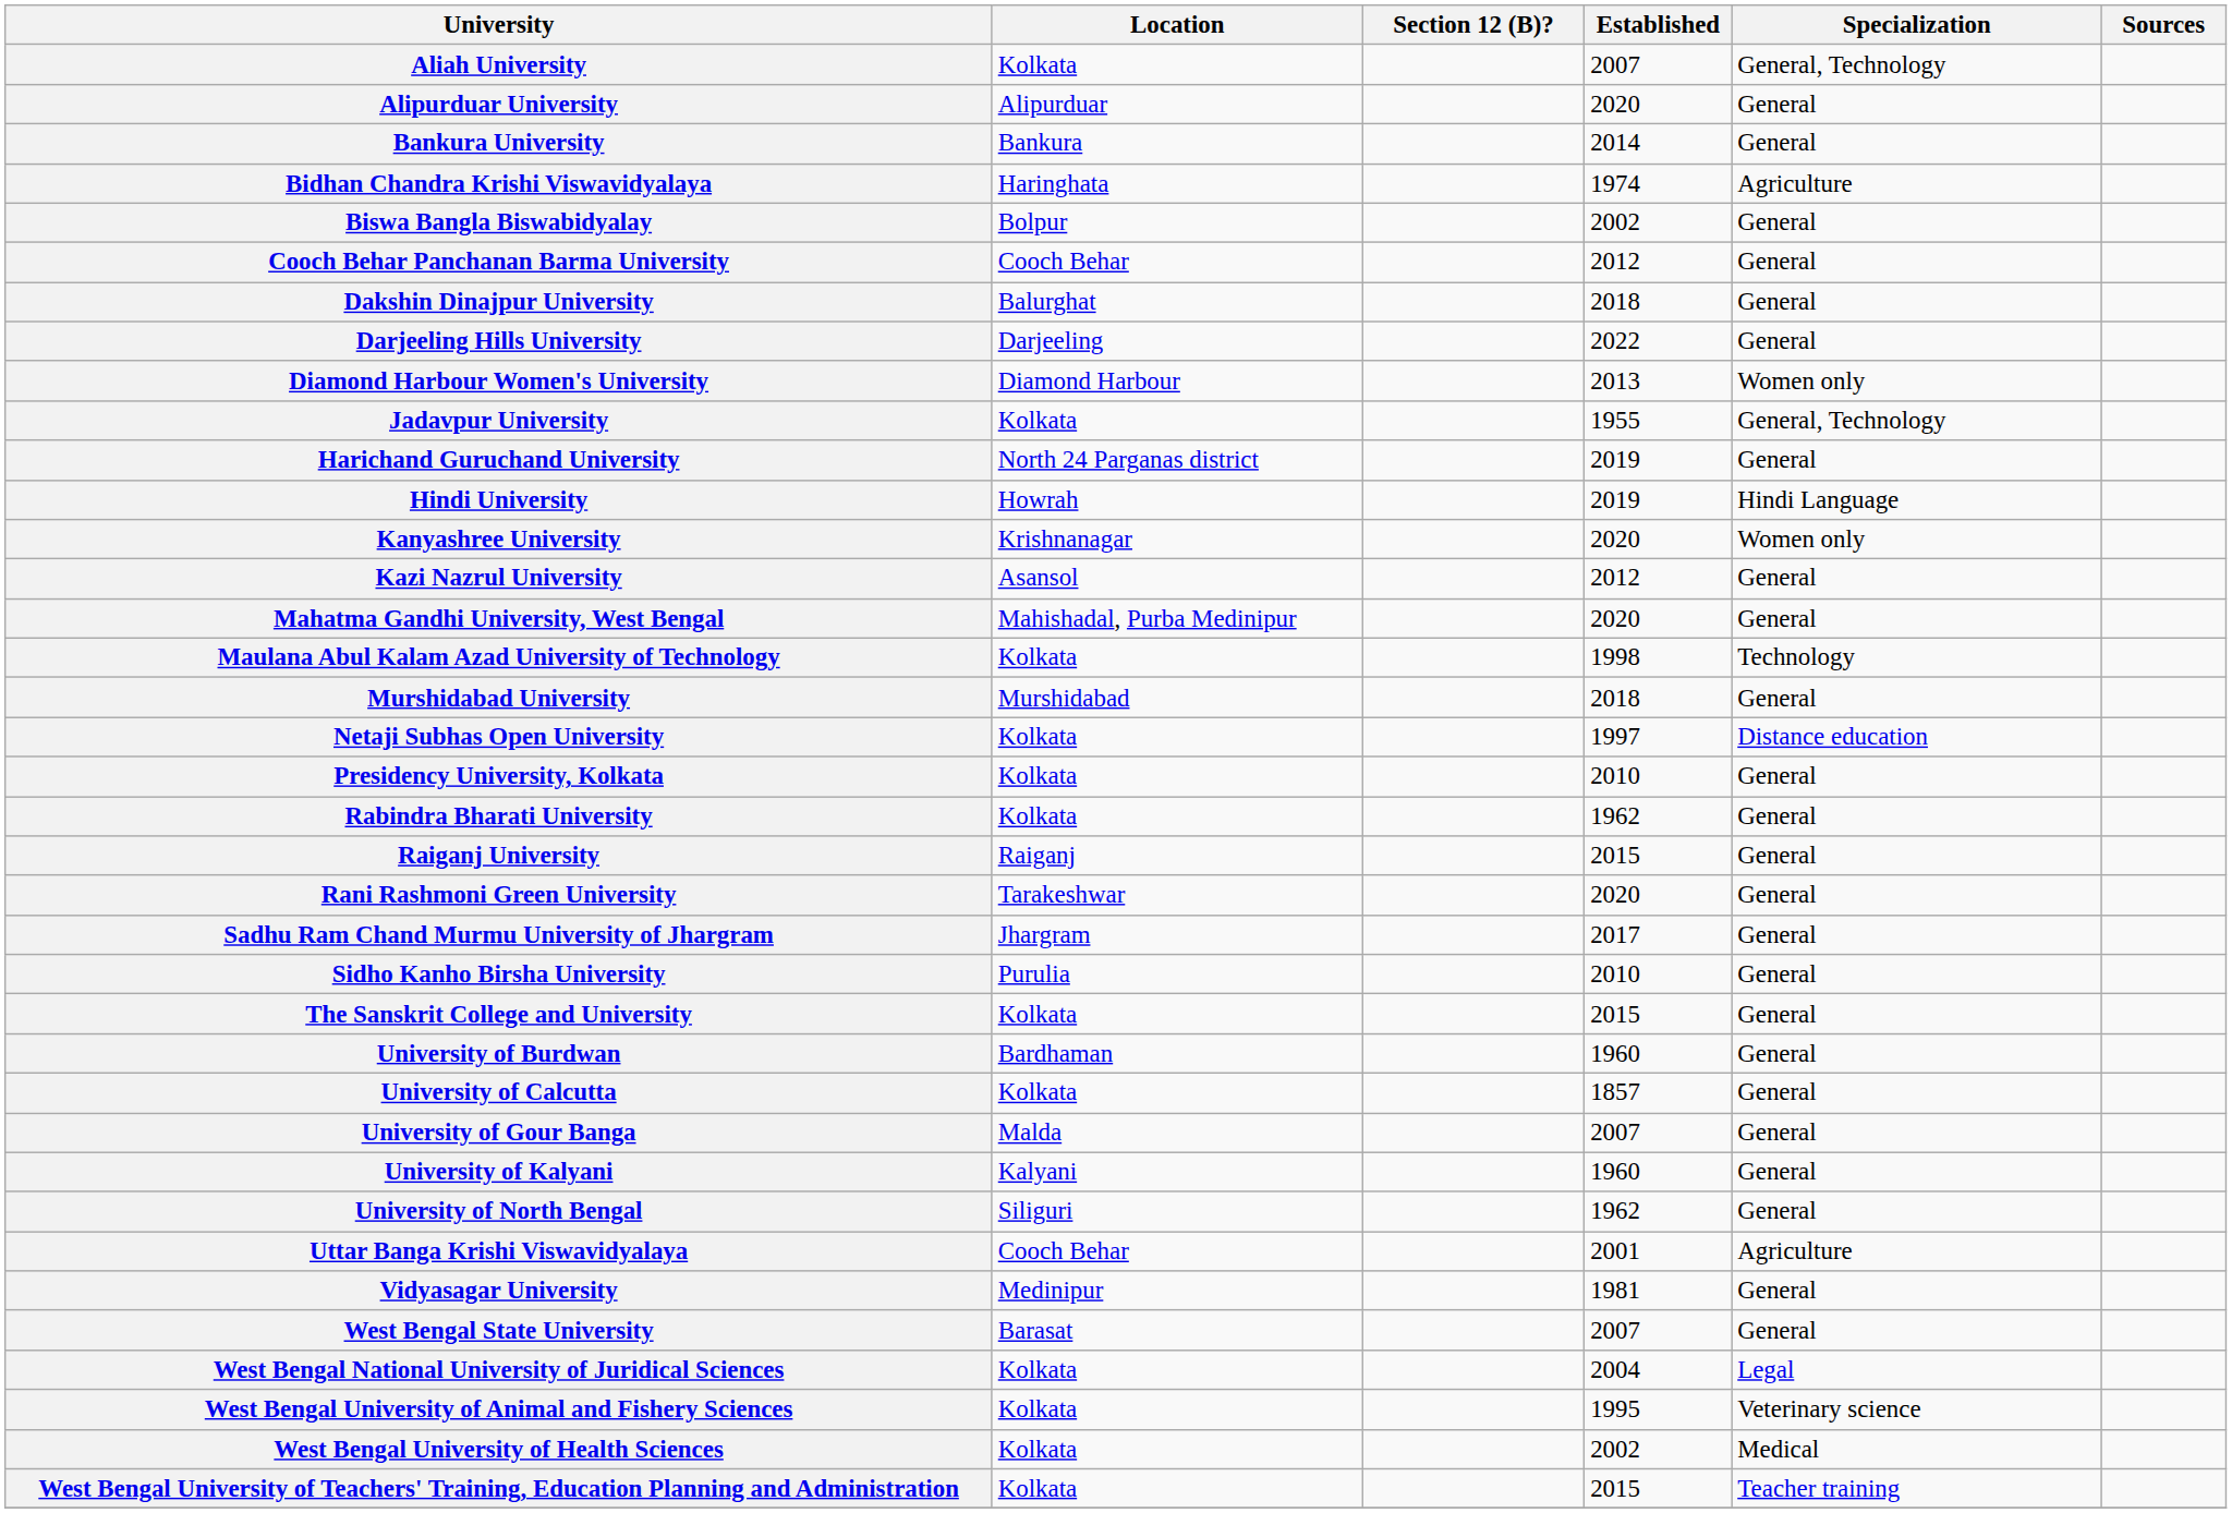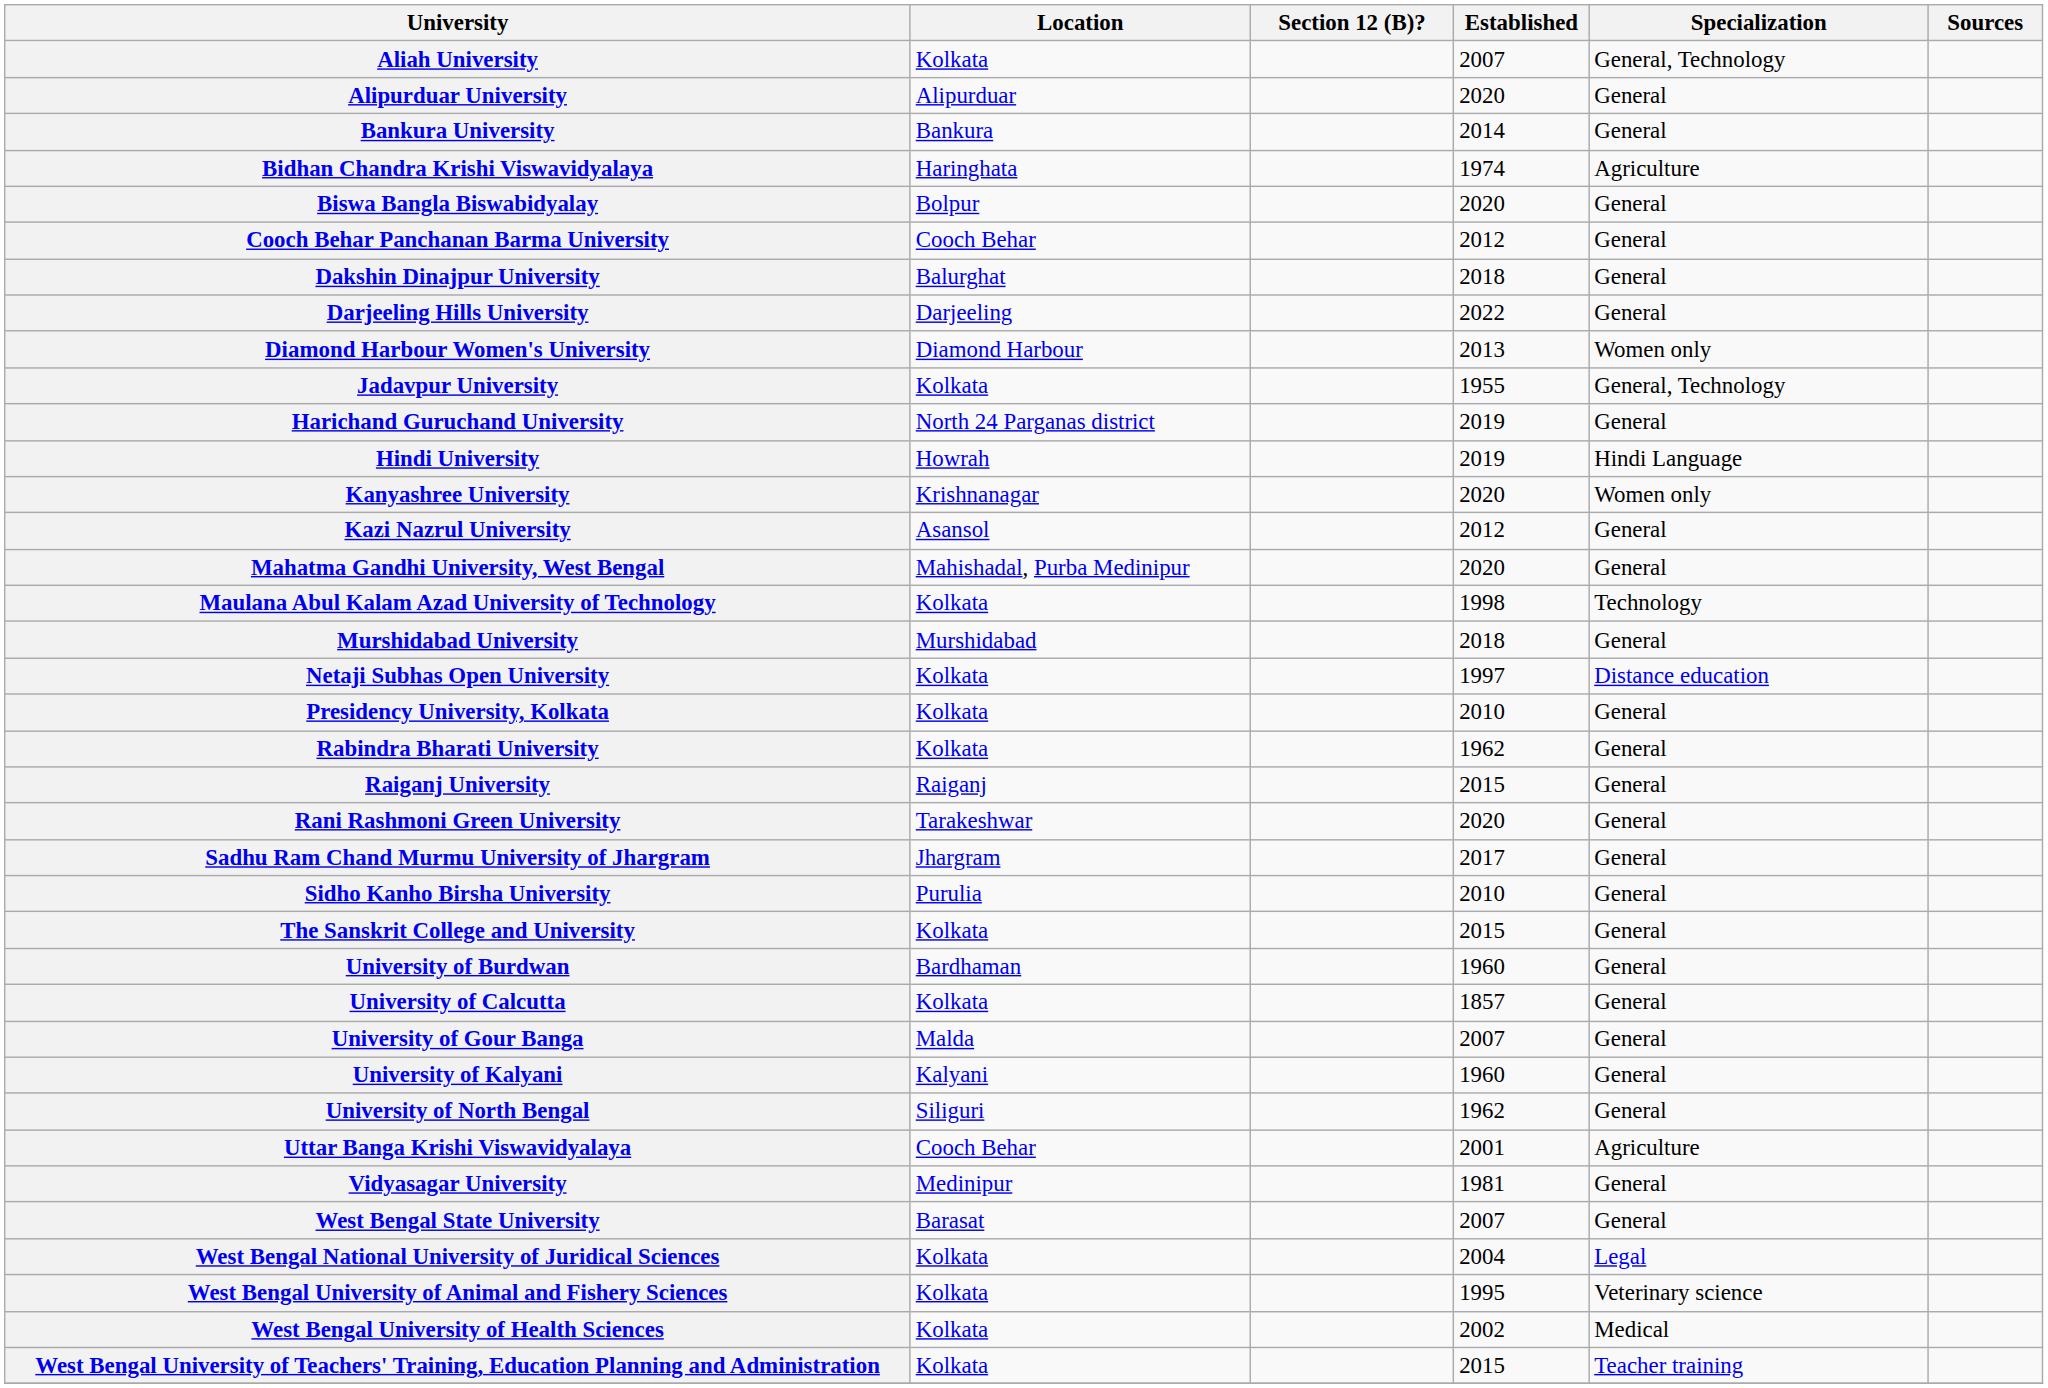 <table class="wikitable sortable collapsible plainrowheaders" border="1" style="text-align:left; width:90%">
 <tr>
 <th scope="col" style="width: 40%;">University</th>
 <th scope="col" style="width: 15%;">Location</th>
 <th scope="col" style="width: 9%;">Section 12 (B)?</th>
 <th scope="col" style="width: 5%;">Established</th>
 <th scope="col" style="width: 15%;">Specialization</th>
 <th scope="col" style="width: 5%;" class="unsortable">Sources</th>
 </tr>
 <tr>
 <th scope="row"><a href='#'>Aliah University</a></th>
 <td><a href='#'>Kolkata</a></td>
 <td></td>
 <td>2007</td>
 <td>General, Technology</td>
 <td></td>
 </tr>
 <tr>
 <th scope="row"><a href='#'>Alipurduar University</a></th>
 <td><a href='#'>Alipurduar</a></td>
 <td></td>
 <td>2020</td>
 <td>General</td>
 <td></td>
 </tr>
 <tr>
 <th scope="row"><a href='#'>Bankura University</a></th>
 <td><a href='#'>Bankura</a></td>
 <td></td>
 <td>2014</td>
 <td>General</td>
 <td></td>
 </tr>
 <tr>
 <th scope="row"><a href='#'>Bidhan Chandra Krishi Viswavidyalaya</a></th>
 <td><a href='#'>Haringhata</a></td>
 <td></td>
 <td>1974</td>
 <td>Agriculture</td>
 <td></td>
 </tr>
 <tr>
 <th scope="row"><a href='#'>Biswa Bangla Biswabidyalay</a></th>
 <td><a href='#'>Bolpur</a></td>
 <td></td>
-<td>2002</td>
+<td>2020</td>
 <td>General</td>
 <td></td>
 </tr>
 <tr>
 <th scope="row"><a href='#'>Cooch Behar Panchanan Barma University</a></th>
 <td><a href='#'>Cooch Behar</a></td>
 <td></td>
 <td>2012</td>
 <td>General</td>
 <td></td>
 </tr>
 <tr>
 <th scope="row"><a href='#'>Dakshin Dinajpur University</a></th>
 <td><a href='#'>Balurghat</a></td>
 <td></td>
 <td>2018</td>
 <td>General</td>
 <td></td>
 </tr>
 <tr>
 <th scope="row"><a href='#'>Darjeeling Hills University</a></th>
 <td><a href='#'>Darjeeling</a></td>
 <td></td>
 <td>2022</td>
 <td>General</td>
 <td></td>
 </tr>
 <tr>
 <th scope="row"><a href='#'>Diamond Harbour Women's University</a></th>
 <td><a href='#'>Diamond Harbour</a></td>
 <td></td>
 <td>2013</td>
 <td>Women only</td>
 <td></td>
 </tr>
 <tr>
 <th scope="row"><a href='#'>Jadavpur University</a></th>
 <td><a href='#'>Kolkata</a></td>
 <td></td>
 <td>1955</td>
 <td>General, Technology</td>
 <td></td>
 </tr>
 <tr>
 <th scope="row"><a href='#'>Harichand Guruchand University</a></th>
 <td><a href='#'>North 24 Parganas district</a></td>
 <td></td>
 <td>2019</td>
 <td>General</td>
 <td></td>
 </tr>
 <tr>
 <th scope="row"><a href='#'>Hindi University</a></th>
 <td><a href='#'>Howrah</a></td>
 <td></td>
 <td>2019</td>
 <td>Hindi Language</td>
 <td></td>
 </tr>
 <tr>
 <th scope="row"><a href='#'>Kanyashree University</a></th>
 <td><a href='#'>Krishnanagar</a></td>
 <td></td>
 <td>2020</td>
 <td>Women only</td>
 <td></td>
 </tr>
 <tr>
 <th scope="row"><a href='#'>Kazi Nazrul University</a></th>
 <td><a href='#'>Asansol</a></td>
 <td></td>
 <td>2012</td>
 <td>General</td>
 <td></td>
 </tr>
 <tr>
 <th scope="row"><a href='#'>Mahatma Gandhi University, West Bengal</a></th>
 <td><a href='#'>Mahishadal</a>, <a href='#'>Purba Medinipur</a></td>
 <td></td>
 <td>2020</td>
 <td>General</td>
 <td></td>
 </tr>
 <tr>
 <th scope="row"><a href='#'>Maulana Abul Kalam Azad University of Technology</a></th>
 <td><a href='#'>Kolkata</a></td>
 <td></td>
 <td>1998</td>
 <td>Technology</td>
 <td></td>
 </tr>
 <tr>
 <th scope="row"><a href='#'>Murshidabad University</a></th>
 <td><a href='#'>Murshidabad</a></td>
 <td></td>
 <td>2018</td>
 <td>General</td>
 <td></td>
 </tr>
 <tr>
 <th scope="row"><a href='#'>Netaji Subhas Open University</a></th>
 <td><a href='#'>Kolkata</a></td>
 <td></td>
 <td>1997</td>
 <td><a href='#'>Distance education</a></td>
 <td></td>
 </tr>
 <tr>
 <th scope="row"><a href='#'>Presidency University, Kolkata</a></th>
 <td><a href='#'>Kolkata</a></td>
 <td></td>
 <td>2010</td>
 <td>General</td>
 <td></td>
 </tr>
 <tr>
 <th scope="row"><a href='#'>Rabindra Bharati University</a></th>
 <td><a href='#'>Kolkata</a></td>
 <td></td>
 <td>1962</td>
 <td>General</td>
 <td></td>
 </tr>
 <tr>
 <th scope="row"><a href='#'>Raiganj University</a></th>
 <td><a href='#'>Raiganj</a></td>
 <td></td>
 <td>2015</td>
 <td>General</td>
 <td></td>
 </tr>
 <tr>
 <th scope="row"><a href='#'>Rani Rashmoni Green University</a></th>
 <td><a href='#'>Tarakeshwar</a></td>
 <td></td>
 <td>2020</td>
 <td>General</td>
 <td></td>
 </tr>
 <tr>
 <th scope="row"><a href='#'>Sadhu Ram Chand Murmu University of Jhargram</a></th>
 <td><a href='#'>Jhargram</a></td>
 <td></td>
 <td>2017</td>
 <td>General</td>
 <td></td>
 </tr>
 <tr>
 <th scope="row"><a href='#'>Sidho Kanho Birsha University</a></th>
 <td><a href='#'>Purulia</a></td>
 <td></td>
 <td>2010</td>
 <td>General</td>
 <td></td>
 </tr>
 <tr>
 <th scope="row"><a href='#'>The Sanskrit College and University</a></th>
 <td><a href='#'>Kolkata</a></td>
 <td></td>
 <td>2015</td>
 <td>General</td>
 <td></td>
 </tr>
 <tr>
 <th scope="row"><a href='#'>University of Burdwan</a></th>
 <td><a href='#'>Bardhaman</a></td>
 <td></td>
 <td>1960</td>
 <td>General</td>
 <td></td>
 </tr>
 <tr>
 <th scope="row"><a href='#'>University of Calcutta</a></th>
 <td><a href='#'>Kolkata</a></td>
 <td></td>
 <td>1857</td>
 <td>General</td>
 <td></td>
 </tr>
 <tr>
 <th scope="row"><a href='#'>University of Gour Banga</a></th>
 <td><a href='#'>Malda</a></td>
 <td></td>
 <td>2007</td>
 <td>General</td>
 <td></td>
 </tr>
 <tr>
 <th scope="row"><a href='#'>University of Kalyani</a></th>
 <td><a href='#'>Kalyani</a></td>
 <td></td>
 <td>1960</td>
 <td>General</td>
 <td></td>
 </tr>
 <tr>
 <th scope="row"><a href='#'>University of North Bengal</a></th>
 <td><a href='#'>Siliguri</a></td>
 <td></td>
 <td>1962</td>
 <td>General</td>
 <td></td>
 </tr>
 <tr>
 <th scope="row"><a href='#'>Uttar Banga Krishi Viswavidyalaya</a></th>
 <td><a href='#'>Cooch Behar</a></td>
 <td></td>
 <td>2001</td>
 <td>Agriculture</td>
 <td></td>
 </tr>
 <tr>
 <th scope="row"><a href='#'>Vidyasagar University</a></th>
 <td><a href='#'>Medinipur</a></td>
 <td></td>
 <td>1981</td>
 <td>General</td>
 <td></td>
 </tr>
 <tr>
 <th scope="row"><a href='#'>West Bengal State University</a></th>
 <td><a href='#'>Barasat</a></td>
 <td></td>
 <td>2007</td>
 <td>General</td>
 <td></td>
 </tr>
 <tr>
 <th scope="row"><a href='#'>West Bengal National University of Juridical Sciences</a></th>
 <td><a href='#'>Kolkata</a></td>
 <td></td>
 <td>2004</td>
 <td><a href='#'>Legal</a></td>
 <td></td>
 </tr>
 <tr>
 <th scope="row"><a href='#'>West Bengal University of Animal and Fishery Sciences</a></th>
 <td><a href='#'>Kolkata</a></td>
 <td></td>
 <td>1995</td>
 <td>Veterinary science</td>
 <td></td>
 </tr>
 <tr>
 <th scope="row"><a href='#'>West Bengal University of Health Sciences</a></th>
 <td><a href='#'>Kolkata</a></td>
 <td></td>
 <td>2002</td>
 <td>Medical</td>
 <td></td>
 </tr>
 <tr>
 <th scope="row"><a href='#'>West Bengal University of Teachers' Training, Education Planning and Administration</a></th>
 <td><a href='#'>Kolkata</a></td>
 <td></td>
 <td>2015</td>
 <td><a href='#'>Teacher training</a></td>
 <td></td>
 </tr>
 <tr>
 </tr>
 </table>
